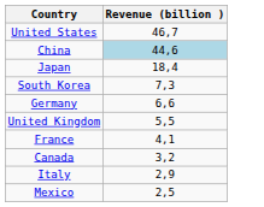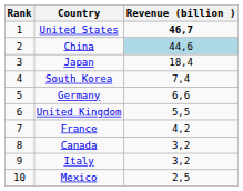 <table class="wikitable sortable" style="text-align:center">
 <tr>
+<th>Rank</th>
 <th>Country</th>
 <th>Revenue (billion )</th>
 </tr>
 <tr>
+<td>1</td>
 <td><a href='#'>United States</a></td>
-<td>46,7</td>
+<td><strong>46,7</strong></td>
 </tr>
 <tr>
+<td>2</td>
 <td><a href='#'>China</a></td>
 <td style="background: lightblue;">44,6</td>
 </tr>
 <tr>
+<td>3</td>
 <td><a href='#'>Japan</a></td>
 <td>18,4</td>
 </tr>
 <tr>
+<td>4</td>
 <td><a href='#'>South Korea</a></td>
-<td>7,3</td>
+<td>7,4</td>
 </tr>
 <tr>
+<td>5</td>
 <td><a href='#'>Germany</a></td>
 <td>6,6</td>
 </tr>
 <tr>
+<td>6</td>
 <td><a href='#'>United Kingdom</a></td>
 <td>5,5</td>
 </tr>
 <tr>
+<td>7</td>
 <td><a href='#'>France</a></td>
-<td>4,1</td>
+<td>4,2</td>
 </tr>
 <tr>
+<td>8</td>
 <td><a href='#'>Canada</a></td>
 <td>3,2</td>
 </tr>
 <tr>
+<td>9</td>
 <td><a href='#'>Italy</a></td>
-<td>2,9</td>
+<td>3,2</td>
 </tr>
 <tr>
+<td>10</td>
 <td><a href='#'>Mexico</a></td>
 <td>2,5</td>
 </tr>
 </table>
